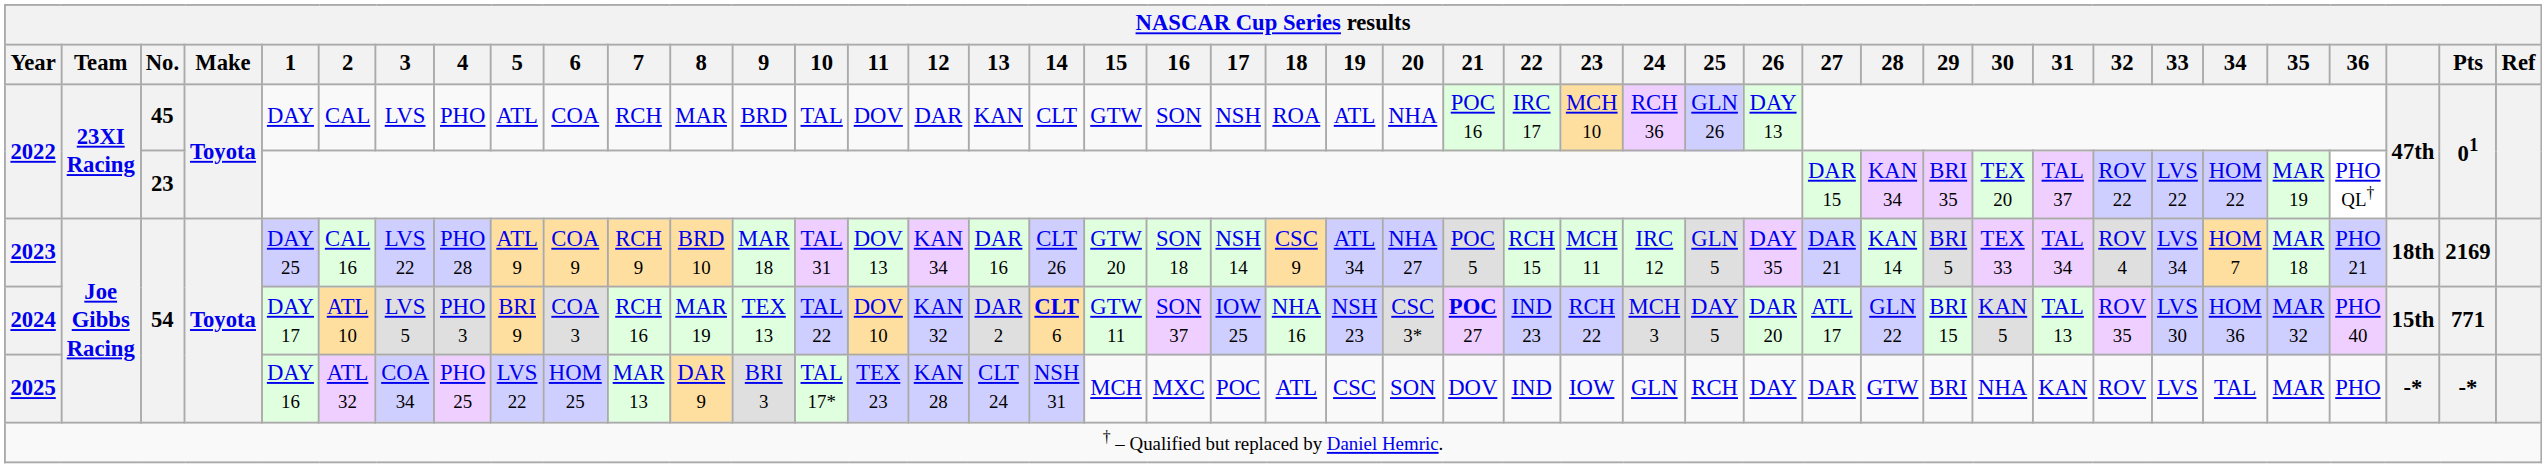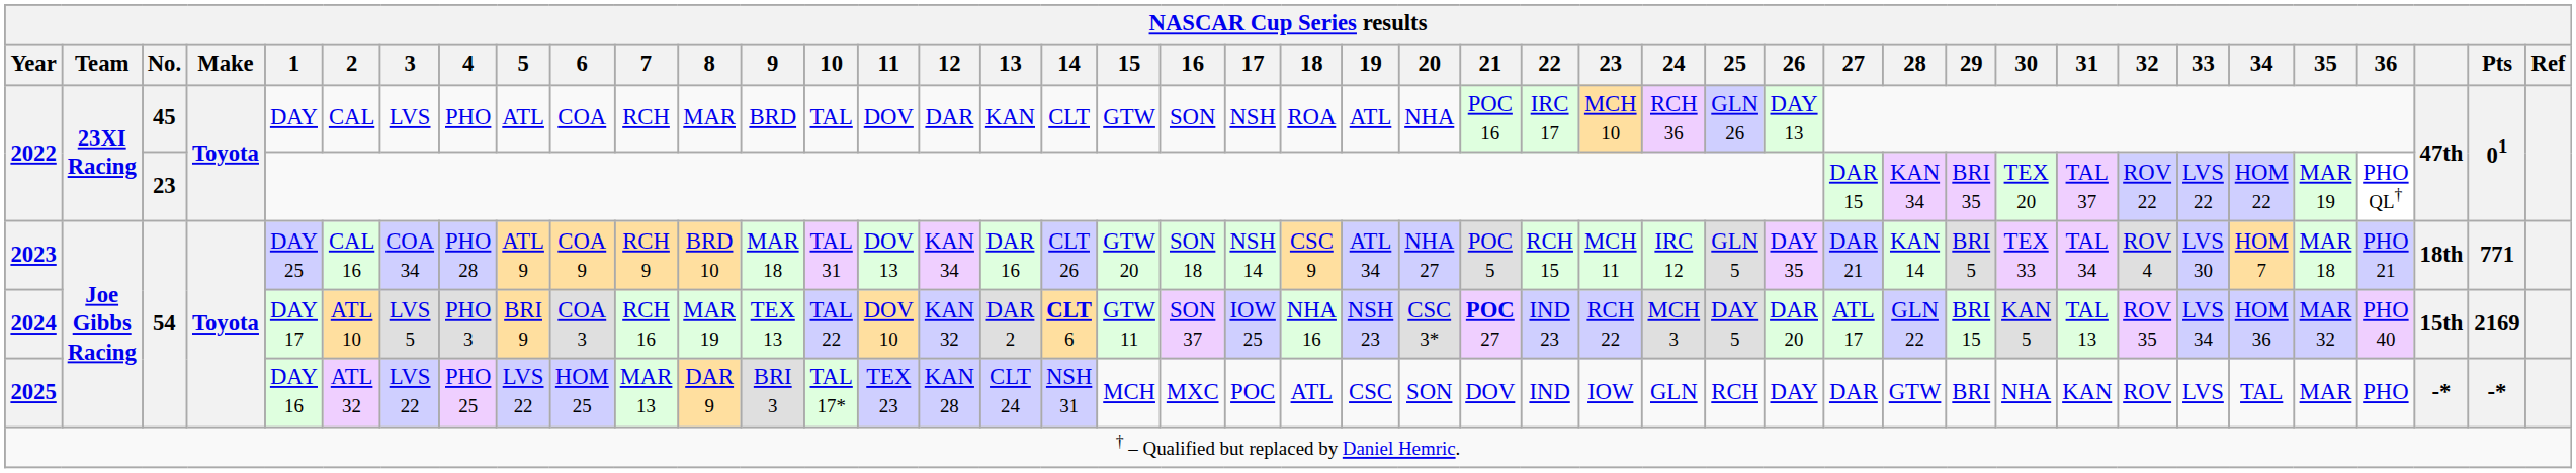 <table class="wikitable" style="text-align:center; font-size:75%">
 <tr>
 <th colspan=43><a href='#'>NASCAR Cup Series</a> results</th>
 </tr>
 <tr>
 <th>Year</th>
 <th>Team</th>
 <th>No.</th>
 <th>Make</th>
 <th>1</th>
 <th>2</th>
 <th>3</th>
 <th>4</th>
 <th>5</th>
 <th>6</th>
 <th>7</th>
 <th>8</th>
 <th>9</th>
 <th>10</th>
 <th>11</th>
 <th>12</th>
 <th>13</th>
 <th>14</th>
 <th>15</th>
 <th>16</th>
 <th>17</th>
 <th>18</th>
 <th>19</th>
 <th>20</th>
 <th>21</th>
 <th>22</th>
 <th>23</th>
 <th>24</th>
 <th>25</th>
 <th>26</th>
 <th>27</th>
 <th>28</th>
 <th>29</th>
 <th>30</th>
 <th>31</th>
 <th>32</th>
 <th>33</th>
 <th>34</th>
 <th>35</th>
 <th>36</th>
 <th></th>
 <th>Pts</th>
 <th>Ref</th>
 </tr>
 <tr>
 <th rowspan=2><a href='#'>2022</a></th>
 <th rowspan=2><a href='#'>23XI Racing</a></th>
 <th>45</th>
 <th rowspan=2><a href='#'>Toyota</a></th>
 <td><a href='#'>DAY</a></td>
 <td><a href='#'>CAL</a></td>
 <td><a href='#'>LVS</a></td>
 <td><a href='#'>PHO</a></td>
 <td><a href='#'>ATL</a></td>
 <td><a href='#'>COA</a></td>
 <td><a href='#'>RCH</a></td>
 <td><a href='#'>MAR</a></td>
 <td><a href='#'>BRD</a></td>
 <td><a href='#'>TAL</a></td>
 <td><a href='#'>DOV</a></td>
 <td><a href='#'>DAR</a></td>
 <td><a href='#'>KAN</a></td>
 <td><a href='#'>CLT</a></td>
 <td><a href='#'>GTW</a></td>
 <td><a href='#'>SON</a></td>
 <td><a href='#'>NSH</a></td>
 <td><a href='#'>ROA</a></td>
 <td><a href='#'>ATL</a></td>
 <td><a href='#'>NHA</a></td>
 <td style="background:#DFFFDF;"><a href='#'>POC</a><br><small>16</small></td>
 <td style="background:#DFFFDF;"><a href='#'>IRC</a><br><small>17</small></td>
 <td style="background:#FFDF9F;"><a href='#'>MCH</a><br><small>10</small></td>
 <td style="background:#EFCFFF;"><a href='#'>RCH</a><br><small>36</small></td>
 <td style="background:#CFCFFF;"><a href='#'>GLN</a><br><small>26</small></td>
 <td style="background:#DFFFDF;"><a href='#'>DAY</a><br><small>13</small></td>
 <td colspan=10></td>
 <th rowspan=2>47th</th>
 <th rowspan=2>0<sup>1</sup></th>
 <th rowspan=2></th>
 </tr>
 <tr>
 <th>23</th>
 <td colspan=26></td>
 <td style="background:#DFFFDF;"><a href='#'>DAR</a><br><small>15</small></td>
 <td style="background:#EFCFFF;"><a href='#'>KAN</a><br><small>34</small></td>
 <td style="background:#EFCFFF;"><a href='#'>BRI</a><br><small>35</small></td>
 <td style="background:#DFFFDF;"><a href='#'>TEX</a><br><small>20</small></td>
 <td style="background:#EFCFFF;"><a href='#'>TAL</a><br><small>37</small></td>
 <td style="background:#CFCFFF;"><a href='#'>ROV</a><br><small>22</small></td>
 <td style="background:#CFCFFF;"><a href='#'>LVS</a><br><small>22</small></td>
 <td style="background:#CFCFFF;"><a href='#'>HOM</a><br><small>22</small></td>
 <td style="background:#DFFFDF;"><a href='#'>MAR</a><br><small>19</small></td>
 <td style="background:#FFFFFF;"><a href='#'>PHO</a><br><small>QL<sup>†</sup></small></td>
 </tr>
 <tr>
 <th><a href='#'>2023</a></th>
 <th rowspan=3><a href='#'>Joe Gibbs Racing</a></th>
 <th rowspan=3>54</th>
 <th rowspan=3><a href='#'>Toyota</a></th>
 <td style="background:#CFCFFF;"><a href='#'>DAY</a><br><small>25</small></td>
 <td style="background:#DFFFDF;"><a href='#'>CAL</a><br><small>16</small></td>
-<td style="background:#CFCFFF;"><a href='#'>LVS</a><br><small>22</small></td>
+<td style="background:#CFCFFF;"><a href='#'>COA</a><br><small>34</small></td>
 <td style="background:#CFCFFF;"><a href='#'>PHO</a><br><small>28</small></td>
 <td style="background:#FFDF9F;"><a href='#'>ATL</a><br><small>9</small></td>
 <td style="background:#FFDF9F;"><a href='#'>COA</a><br><small>9</small></td>
 <td style="background:#FFDF9F;"><a href='#'>RCH</a><br><small>9</small></td>
 <td style="background:#FFDF9F;"><a href='#'>BRD</a><br><small>10</small></td>
 <td style="background:#DFFFDF;"><a href='#'>MAR</a><br><small>18</small></td>
 <td style="background:#EFCFFF;"><a href='#'>TAL</a><br><small>31</small></td>
 <td style="background:#DFFFDF;"><a href='#'>DOV</a><br><small>13</small></td>
 <td style="background:#EFCFFF;"><a href='#'>KAN</a><br><small>34</small></td>
 <td style="background:#DFFFDF;"><a href='#'>DAR</a><br><small>16</small></td>
 <td style="background:#CFCFFF;"><a href='#'>CLT</a><br><small>26</small></td>
 <td style="background:#DFFFDF;"><a href='#'>GTW</a><br><small>20</small></td>
 <td style="background:#DFFFDF;"><a href='#'>SON</a><br><small>18</small></td>
 <td style="background:#DFFFDF;"><a href='#'>NSH</a><br><small>14</small></td>
 <td style="background:#FFDF9F;"><a href='#'>CSC</a><br><small>9</small></td>
 <td style="background:#CFCFFF;"><a href='#'>ATL</a><br><small>34</small></td>
 <td style="background:#CFCFFF;"><a href='#'>NHA</a><br><small>27</small></td>
 <td style="background:#DFDFDF;"><a href='#'>POC</a><br><small>5</small></td>
 <td style="background:#DFFFDF;"><a href='#'>RCH</a><br><small>15</small></td>
 <td style="background:#DFFFDF;"><a href='#'>MCH</a><br><small>11</small></td>
 <td style="background:#DFFFDF;"><a href='#'>IRC</a><br><small>12</small></td>
 <td style="background:#DFDFDF;"><a href='#'>GLN</a><br><small>5</small></td>
 <td style="background:#EFCFFF;"><a href='#'>DAY</a><br><small>35</small></td>
 <td style="background:#CFCFFF;"><a href='#'>DAR</a><br><small>21</small></td>
 <td style="background:#DFFFDF;"><a href='#'>KAN</a><br><small>14</small></td>
 <td style="background:#DFDFDF;"><a href='#'>BRI</a><br><small>5</small></td>
 <td style="background:#EFCFFF;"><a href='#'>TEX</a><br><small>33</small></td>
 <td style="background:#EFCFFF;"><a href='#'>TAL</a><br><small>34</small></td>
 <td style="background:#DFDFDF;"><a href='#'>ROV</a><br><small>4</small></td>
-<td style="background:#CFCFFF;"><a href='#'>LVS</a><br><small>34</small></td>
+<td style="background:#CFCFFF;"><a href='#'>LVS</a><br><small>30</small></td>
 <td style="background:#FFDF9F;"><a href='#'>HOM</a><br><small>7</small></td>
 <td style="background:#DFFFDF;"><a href='#'>MAR</a><br><small>18</small></td>
 <td style="background:#CFCFFF;"><a href='#'>PHO</a><br><small>21</small></td>
 <th>18th</th>
-<th>2169</th>
+<th>771</th>
 <th></th>
 </tr>
 <tr>
 <th><a href='#'>2024</a></th>
 <td style="background:#DFFFDF;"><a href='#'>DAY</a><br><small>17</small></td>
 <td style="background:#FFDF9F;"><a href='#'>ATL</a><br><small>10</small></td>
 <td style="background:#DFDFDF;"><a href='#'>LVS</a><br><small>5</small></td>
 <td style="background:#DFDFDF;"><a href='#'>PHO</a><br><small>3</small></td>
 <td style="background:#FFDF9F;"><a href='#'>BRI</a><br><small>9</small></td>
 <td style="background:#DFDFDF;"><a href='#'>COA</a><br><small>3</small></td>
 <td style="background:#DFFFDF;"><a href='#'>RCH</a><br><small>16</small></td>
 <td style="background:#DFFFDF;"><a href='#'>MAR</a><br><small>19</small></td>
 <td style="background:#DFFFDF;"><a href='#'>TEX</a><br><small>13</small></td>
 <td style="background:#CFCFFF;"><a href='#'>TAL</a><br><small>22</small></td>
 <td style="background:#FFDF9F;"><a href='#'>DOV</a><br><small>10</small></td>
 <td style="background:#CFCFFF;"><a href='#'>KAN</a><br><small>32</small></td>
 <td style="background:#DFDFDF;"><a href='#'>DAR</a><br><small>2</small></td>
 <td style="background:#FFDF9F;"><strong><a href='#'>CLT</a></strong><br><small>6</small></td>
 <td style="background:#DFFFDF;"><a href='#'>GTW</a><br><small>11</small></td>
 <td style="background:#EFCFFF;"><a href='#'>SON</a><br><small>37</small></td>
 <td style="background:#CFCFFF;"><a href='#'>IOW</a><br><small>25</small></td>
 <td style="background:#DFFFDF;"><a href='#'>NHA</a><br><small>16</small></td>
 <td style="background:#CFCFFF;"><a href='#'>NSH</a><br><small>23</small></td>
 <td style="background:#DFDFDF;"><a href='#'>CSC</a><br><small>3*</small></td>
 <td style="background:#EFCFFF;"><strong><a href='#'>POC</a></strong><br><small>27</small></td>
 <td style="background:#CFCFFF;"><a href='#'>IND</a><br><small>23</small></td>
 <td style="background:#CFCFFF;"><a href='#'>RCH</a><br><small>22</small></td>
 <td style="background:#DFDFDF;"><a href='#'>MCH</a><br><small>3</small></td>
 <td style="background:#DFDFDF;"><a href='#'>DAY</a><br><small>5</small></td>
 <td style="background:#DFFFDF;"><a href='#'>DAR</a><br><small>20</small></td>
 <td style="background:#DFFFDF;"><a href='#'>ATL</a><br><small>17</small></td>
 <td style="background:#CFCFFF;"><a href='#'>GLN</a><br><small>22</small></td>
 <td style="background:#DFFFDF;"><a href='#'>BRI</a><br><small>15</small></td>
 <td style="background:#DFDFDF;"><a href='#'>KAN</a><br><small>5</small></td>
 <td style="background:#DFFFDF;"><a href='#'>TAL</a><br><small>13</small></td>
 <td style="background:#EFCFFF;"><a href='#'>ROV</a><br><small>35</small></td>
-<td style="background:#CFCFFF;"><a href='#'>LVS</a><br><small>30</small></td>
+<td style="background:#CFCFFF;"><a href='#'>LVS</a><br><small>34</small></td>
 <td style="background:#CFCFFF;"><a href='#'>HOM</a><br><small>36</small></td>
 <td style="background:#CFCFFF;"><a href='#'>MAR</a><br><small>32</small></td>
 <td style="background:#EFCFFF;"><a href='#'>PHO</a><br><small>40</small></td>
 <th>15th</th>
-<th>771</th>
+<th>2169</th>
 <th></th>
 </tr>
 <tr>
 <th><a href='#'>2025</a></th>
 <td style="background:#DFFFDF;"><a href='#'>DAY</a><br><small>16</small></td>
 <td style="background:#EFCFFF;"><a href='#'>ATL</a><br><small>32</small></td>
-<td style="background:#CFCFFF;"><a href='#'>COA</a><br><small>34</small></td>
+<td style="background:#CFCFFF;"><a href='#'>LVS</a><br><small>22</small></td>
 <td style="background:#EFCFFF;"><a href='#'>PHO</a><br><small>25</small></td>
 <td style="background:#CFCFFF;"><a href='#'>LVS</a><br><small>22</small></td>
 <td style="background:#CFCFFF;"><a href='#'>HOM</a><br><small>25</small></td>
 <td style="background:#DFFFDF;"><a href='#'>MAR</a><br><small>13</small></td>
 <td style="background:#FFDF9F;"><a href='#'>DAR</a><br><small>9</small></td>
 <td style="background:#DFDFDF;"><a href='#'>BRI</a><br><small>3</small></td>
 <td style="background:#DFFFDF;"><a href='#'>TAL</a><br><small>17*</small></td>
 <td style="background:#CFCFFF;"><a href='#'>TEX</a><br><small>23</small></td>
 <td style="background:#CFCFFF;"><a href='#'>KAN</a><br><small>28</small></td>
 <td style="background:#CFCFFF;"><a href='#'>CLT</a><br><small>24</small></td>
 <td style="background:#CFCFFF;"><a href='#'>NSH</a><br><small>31</small></td>
 <td style="background:#;"><a href='#'>MCH</a><br><small></small></td>
 <td><a href='#'>MXC</a></td>
 <td><a href='#'>POC</a></td>
 <td><a href='#'>ATL</a></td>
 <td><a href='#'>CSC</a></td>
 <td><a href='#'>SON</a></td>
 <td><a href='#'>DOV</a></td>
 <td><a href='#'>IND</a></td>
 <td><a href='#'>IOW</a></td>
 <td><a href='#'>GLN</a></td>
 <td><a href='#'>RCH</a></td>
 <td><a href='#'>DAY</a></td>
 <td><a href='#'>DAR</a></td>
 <td><a href='#'>GTW</a></td>
 <td><a href='#'>BRI</a></td>
 <td><a href='#'>NHA</a></td>
 <td><a href='#'>KAN</a></td>
 <td><a href='#'>ROV</a></td>
 <td><a href='#'>LVS</a></td>
 <td><a href='#'>TAL</a></td>
 <td><a href='#'>MAR</a></td>
 <td><a href='#'>PHO</a></td>
 <th>-*</th>
 <th>-*</th>
 <th></th>
 </tr>
 <tr>
 <td colspan=43><small><sup>†</sup> – Qualified but replaced by <a href='#'>Daniel Hemric</a>.</small></td>
 </tr>
 </table>
